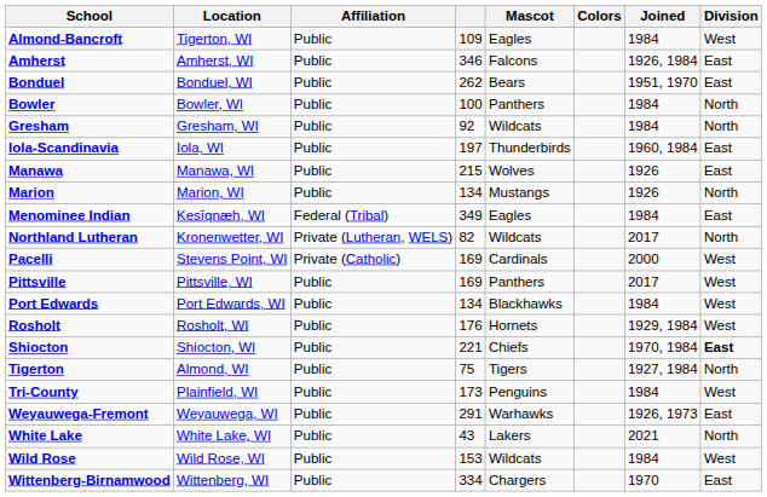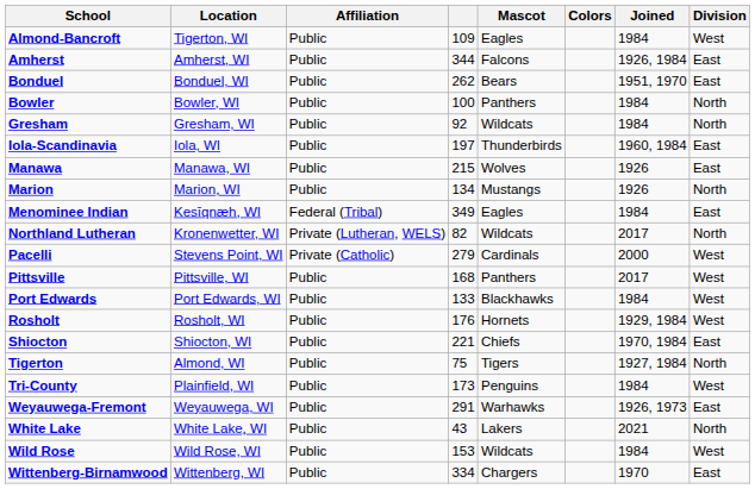 <table class="wikitable sortable">
 <tr>
 <th>School</th>
 <th>Location</th>
 <th>Affiliation</th>
 <th></th>
 <th>Mascot</th>
 <th>Colors</th>
 <th>Joined</th>
 <th>Division</th>
 </tr>
 <tr>
 <td><a href='#'><strong>Almond-Bancroft</strong></a></td>
 <td><a href='#'>Tigerton, WI</a></td>
 <td>Public</td>
 <td>109</td>
 <td>Eagles</td>
 <td> </td>
 <td>1984</td>
 <td>West</td>
 </tr>
 <tr>
 <td><a href='#'><strong>Amherst</strong></a></td>
 <td><a href='#'>Amherst, WI</a></td>
 <td>Public</td>
-<td>346</td>
+<td>344</td>
 <td>Falcons</td>
 <td> </td>
 <td>1926, 1984</td>
 <td>East</td>
 </tr>
 <tr>
 <td><a href='#'><strong>Bonduel</strong></a></td>
 <td><a href='#'>Bonduel, WI</a></td>
 <td>Public</td>
 <td>262</td>
 <td>Bears</td>
 <td> </td>
 <td>1951, 1970</td>
 <td>East</td>
 </tr>
 <tr>
 <td><a href='#'><strong>Bowler</strong></a></td>
 <td><a href='#'>Bowler, WI</a></td>
 <td>Public</td>
 <td>100</td>
 <td>Panthers</td>
 <td> </td>
 <td>1984</td>
 <td>North</td>
 </tr>
 <tr>
 <td><a href='#'><strong>Gresham</strong></a></td>
 <td><a href='#'>Gresham, WI</a></td>
 <td>Public</td>
 <td>92</td>
 <td>Wildcats</td>
 <td> </td>
 <td>1984</td>
 <td>North</td>
 </tr>
 <tr>
 <td><a href='#'><strong>Iola-Scandinavia</strong></a></td>
 <td><a href='#'>Iola, WI</a></td>
 <td>Public</td>
 <td>197</td>
 <td>Thunderbirds</td>
 <td> </td>
 <td>1960, 1984</td>
 <td>East</td>
 </tr>
 <tr>
 <td><a href='#'><strong>Manawa</strong></a></td>
 <td><a href='#'>Manawa, WI</a></td>
 <td>Public</td>
 <td>215</td>
 <td>Wolves</td>
 <td> </td>
 <td>1926</td>
 <td>East</td>
 </tr>
 <tr>
 <td><a href='#'><strong>Marion</strong></a></td>
 <td><a href='#'>Marion, WI</a></td>
 <td>Public</td>
 <td>134</td>
 <td>Mustangs</td>
 <td> </td>
 <td>1926</td>
 <td>North</td>
 </tr>
 <tr>
 <td><a href='#'><strong>Menominee Indian</strong></a></td>
 <td><a href='#'>Kesīqnæh, WI</a></td>
 <td>Federal (<a href='#'>Tribal</a>)</td>
 <td>349</td>
 <td>Eagles</td>
 <td> </td>
 <td>1984</td>
 <td>East</td>
 </tr>
 <tr>
 <td><a href='#'><strong>Northland Lutheran</strong></a></td>
 <td><a href='#'>Kronenwetter, WI</a></td>
 <td>Private (<a href='#'>Lutheran</a>, <a href='#'>WELS</a>)</td>
 <td>82</td>
 <td>Wildcats</td>
 <td> </td>
 <td>2017</td>
 <td>North</td>
 </tr>
 <tr>
 <td><a href='#'><strong>Pacelli</strong></a></td>
 <td><a href='#'>Stevens Point, WI</a></td>
 <td>Private (<a href='#'>Catholic</a>)</td>
-<td>169</td>
+<td>279</td>
 <td>Cardinals</td>
 <td> </td>
 <td>2000</td>
 <td>West</td>
 </tr>
 <tr>
 <td><a href='#'><strong>Pittsville</strong></a></td>
 <td><a href='#'>Pittsville, WI</a></td>
 <td>Public</td>
-<td>169</td>
+<td>168</td>
 <td>Panthers</td>
 <td> </td>
 <td>2017</td>
 <td>West</td>
 </tr>
 <tr>
 <td><a href='#'><strong>Port Edwards</strong></a></td>
 <td><a href='#'>Port Edwards, WI</a></td>
 <td>Public</td>
-<td>134</td>
+<td>133</td>
 <td>Blackhawks</td>
 <td> </td>
 <td>1984</td>
 <td>West</td>
 </tr>
 <tr>
 <td><a href='#'><strong>Rosholt</strong></a></td>
 <td><a href='#'>Rosholt, WI</a></td>
 <td>Public</td>
 <td>176</td>
 <td>Hornets</td>
 <td> </td>
 <td>1929, 1984</td>
 <td>West</td>
 </tr>
 <tr>
 <td><a href='#'><strong>Shiocton</strong></a></td>
 <td><a href='#'>Shiocton, WI</a></td>
 <td>Public</td>
 <td>221</td>
 <td>Chiefs</td>
 <td> </td>
 <td>1970, 1984</td>
-<td><strong>East</strong></td>
+<td>East</td>
 </tr>
 <tr>
 <td><a href='#'><strong>Tigerton</strong></a></td>
 <td><a href='#'>Almond, WI</a></td>
 <td>Public</td>
 <td>75</td>
 <td>Tigers</td>
 <td> </td>
 <td>1927, 1984</td>
 <td>North</td>
 </tr>
 <tr>
 <td><a href='#'><strong>Tri-County</strong></a></td>
 <td><a href='#'>Plainfield, WI</a></td>
 <td>Public</td>
 <td>173</td>
 <td>Penguins</td>
 <td> </td>
 <td>1984</td>
 <td>West</td>
 </tr>
 <tr>
 <td><a href='#'><strong>Weyauwega-Fremont</strong></a></td>
 <td><a href='#'>Weyauwega, WI</a></td>
 <td>Public</td>
 <td>291</td>
 <td>Warhawks</td>
 <td> </td>
 <td>1926, 1973</td>
 <td>East</td>
 </tr>
 <tr>
 <td><a href='#'><strong>White Lake</strong></a></td>
 <td><a href='#'>White Lake, WI</a></td>
 <td>Public</td>
 <td>43</td>
 <td>Lakers</td>
 <td> </td>
 <td>2021</td>
 <td>North</td>
 </tr>
 <tr>
 <td><a href='#'><strong>Wild Rose</strong></a></td>
 <td><a href='#'>Wild Rose, WI</a></td>
 <td>Public</td>
 <td>153</td>
 <td>Wildcats</td>
 <td> </td>
 <td>1984</td>
 <td>West</td>
 </tr>
 <tr>
 <td><a href='#'><strong>Wittenberg-Birnamwood</strong></a></td>
 <td><a href='#'>Wittenberg, WI</a></td>
 <td>Public</td>
 <td>334</td>
 <td>Chargers</td>
 <td> </td>
 <td>1970</td>
 <td>East</td>
 </tr>
 </table>
